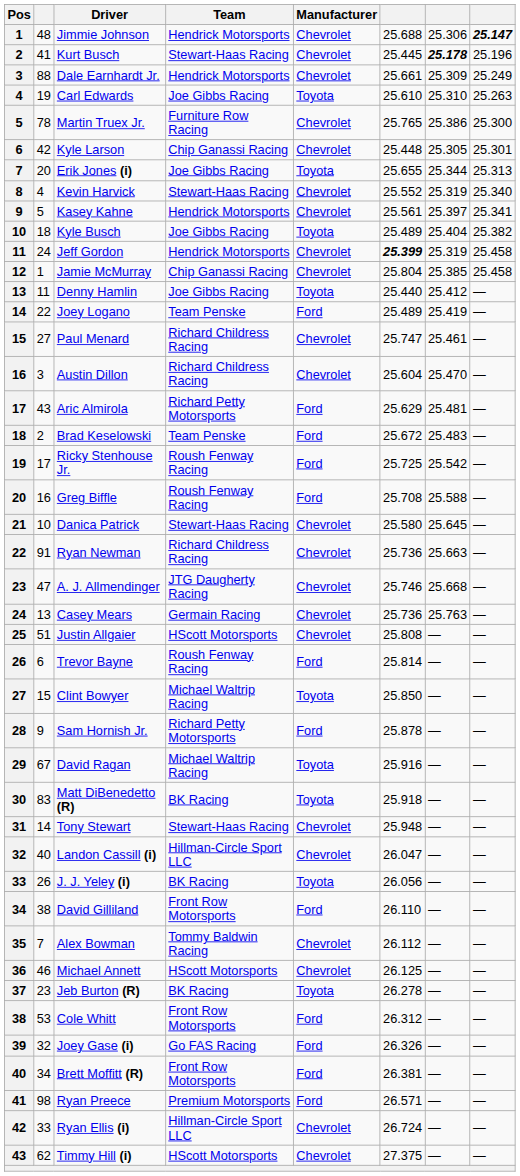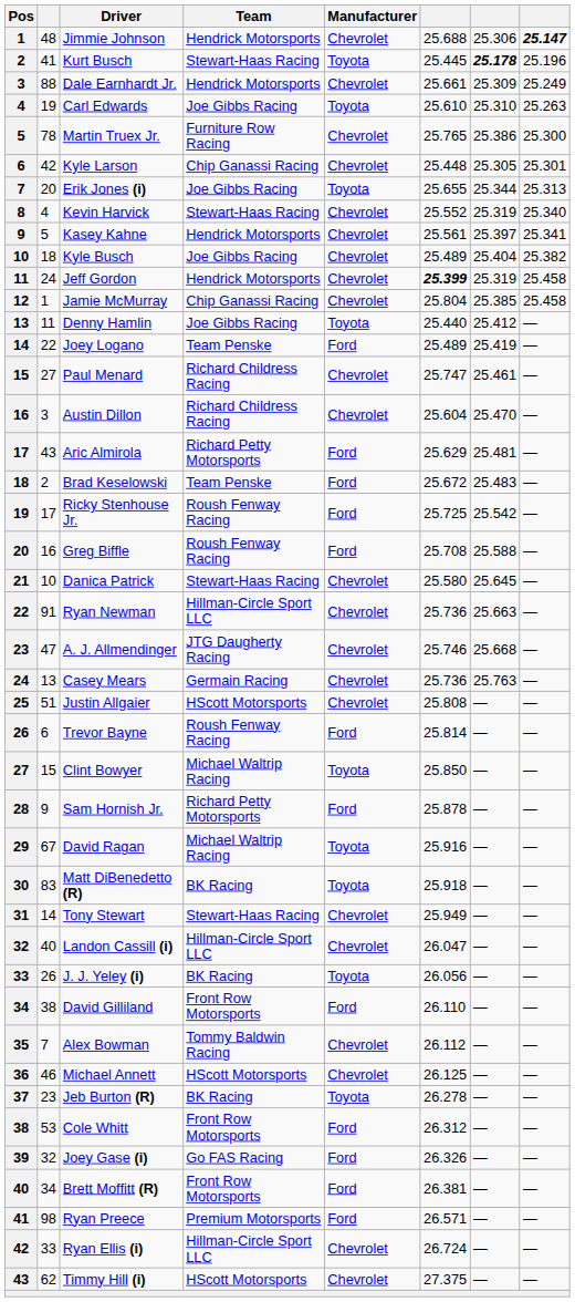 <table class="wikitable" style="font-size:95%">
 <tr>
 <th>Pos</th>
 <th></th>
 <th>Driver</th>
 <th>Team</th>
 <th>Manufacturer</th>
 <th></th>
 <th></th>
 <th></th>
 </tr>
 <tr>
 <th>1</th>
 <td>48</td>
 <td><a href='#'>Jimmie Johnson</a></td>
 <td><a href='#'>Hendrick Motorsports</a></td>
 <td><a href='#'>Chevrolet</a></td>
 <td>25.688</td>
 <td>25.306</td>
 <td><strong><em>25.147</em></strong></td>
 </tr>
 <tr>
 <th>2</th>
 <td>41</td>
 <td><a href='#'>Kurt Busch</a></td>
 <td><a href='#'>Stewart-Haas Racing</a></td>
-<td><a href='#'>Chevrolet</a></td>
+<td><a href='#'>Toyota</a></td>
 <td>25.445</td>
 <td><strong><em>25.178</em></strong></td>
 <td>25.196</td>
 </tr>
 <tr>
 <th>3</th>
 <td>88</td>
 <td><a href='#'>Dale Earnhardt Jr.</a></td>
 <td><a href='#'>Hendrick Motorsports</a></td>
 <td><a href='#'>Chevrolet</a></td>
 <td>25.661</td>
 <td>25.309</td>
 <td>25.249</td>
 </tr>
 <tr>
 <th>4</th>
 <td>19</td>
 <td><a href='#'>Carl Edwards</a></td>
 <td><a href='#'>Joe Gibbs Racing</a></td>
 <td><a href='#'>Toyota</a></td>
 <td>25.610</td>
 <td>25.310</td>
 <td>25.263</td>
 </tr>
 <tr>
 <th>5</th>
 <td>78</td>
 <td><a href='#'>Martin Truex Jr.</a></td>
 <td><a href='#'>Furniture Row Racing</a></td>
 <td><a href='#'>Chevrolet</a></td>
 <td>25.765</td>
 <td>25.386</td>
 <td>25.300</td>
 </tr>
 <tr>
 <th>6</th>
 <td>42</td>
 <td><a href='#'>Kyle Larson</a></td>
 <td><a href='#'>Chip Ganassi Racing</a></td>
 <td><a href='#'>Chevrolet</a></td>
 <td>25.448</td>
 <td>25.305</td>
 <td>25.301</td>
 </tr>
 <tr>
 <th>7</th>
 <td>20</td>
 <td><a href='#'>Erik Jones</a> <strong>(i)</strong></td>
 <td><a href='#'>Joe Gibbs Racing</a></td>
 <td><a href='#'>Toyota</a></td>
 <td>25.655</td>
 <td>25.344</td>
 <td>25.313</td>
 </tr>
 <tr>
 <th>8</th>
 <td>4</td>
 <td><a href='#'>Kevin Harvick</a></td>
 <td><a href='#'>Stewart-Haas Racing</a></td>
 <td><a href='#'>Chevrolet</a></td>
 <td>25.552</td>
 <td>25.319</td>
 <td>25.340</td>
 </tr>
 <tr>
 <th>9</th>
 <td>5</td>
 <td><a href='#'>Kasey Kahne</a></td>
 <td><a href='#'>Hendrick Motorsports</a></td>
 <td><a href='#'>Chevrolet</a></td>
 <td>25.561</td>
 <td>25.397</td>
 <td>25.341</td>
 </tr>
 <tr>
 <th>10</th>
 <td>18</td>
 <td><a href='#'>Kyle Busch</a></td>
 <td><a href='#'>Joe Gibbs Racing</a></td>
-<td><a href='#'>Toyota</a></td>
+<td><a href='#'>Chevrolet</a></td>
 <td>25.489</td>
 <td>25.404</td>
 <td>25.382</td>
 </tr>
 <tr>
 <th>11</th>
 <td>24</td>
 <td><a href='#'>Jeff Gordon</a></td>
 <td><a href='#'>Hendrick Motorsports</a></td>
 <td><a href='#'>Chevrolet</a></td>
 <td><strong><em>25.399</em></strong></td>
 <td>25.319</td>
 <td>25.458</td>
 </tr>
 <tr>
 <th>12</th>
 <td>1</td>
 <td><a href='#'>Jamie McMurray</a></td>
 <td><a href='#'>Chip Ganassi Racing</a></td>
 <td><a href='#'>Chevrolet</a></td>
 <td>25.804</td>
 <td>25.385</td>
 <td>25.458</td>
 </tr>
 <tr>
 <th>13</th>
 <td>11</td>
 <td><a href='#'>Denny Hamlin</a></td>
 <td><a href='#'>Joe Gibbs Racing</a></td>
 <td><a href='#'>Toyota</a></td>
 <td>25.440</td>
 <td>25.412</td>
 <td>—</td>
 </tr>
 <tr>
 <th>14</th>
 <td>22</td>
 <td><a href='#'>Joey Logano</a></td>
 <td><a href='#'>Team Penske</a></td>
 <td><a href='#'>Ford</a></td>
 <td>25.489</td>
 <td>25.419</td>
 <td>—</td>
 </tr>
 <tr>
 <th>15</th>
 <td>27</td>
 <td><a href='#'>Paul Menard</a></td>
 <td><a href='#'>Richard Childress Racing</a></td>
 <td><a href='#'>Chevrolet</a></td>
 <td>25.747</td>
 <td>25.461</td>
 <td>—</td>
 </tr>
 <tr>
 <th>16</th>
 <td>3</td>
 <td><a href='#'>Austin Dillon</a></td>
 <td><a href='#'>Richard Childress Racing</a></td>
 <td><a href='#'>Chevrolet</a></td>
 <td>25.604</td>
 <td>25.470</td>
 <td>—</td>
 </tr>
 <tr>
 <th>17</th>
 <td>43</td>
 <td><a href='#'>Aric Almirola</a></td>
 <td><a href='#'>Richard Petty Motorsports</a></td>
 <td><a href='#'>Ford</a></td>
 <td>25.629</td>
 <td>25.481</td>
 <td>—</td>
 </tr>
 <tr>
 <th>18</th>
 <td>2</td>
 <td><a href='#'>Brad Keselowski</a></td>
 <td><a href='#'>Team Penske</a></td>
 <td><a href='#'>Ford</a></td>
 <td>25.672</td>
 <td>25.483</td>
 <td>—</td>
 </tr>
 <tr>
 <th>19</th>
 <td>17</td>
 <td><a href='#'>Ricky Stenhouse Jr.</a></td>
 <td><a href='#'>Roush Fenway Racing</a></td>
 <td><a href='#'>Ford</a></td>
 <td>25.725</td>
 <td>25.542</td>
 <td>—</td>
 </tr>
 <tr>
 <th>20</th>
 <td>16</td>
 <td><a href='#'>Greg Biffle</a></td>
 <td><a href='#'>Roush Fenway Racing</a></td>
 <td><a href='#'>Ford</a></td>
 <td>25.708</td>
 <td>25.588</td>
 <td>—</td>
 </tr>
 <tr>
 <th>21</th>
 <td>10</td>
 <td><a href='#'>Danica Patrick</a></td>
 <td><a href='#'>Stewart-Haas Racing</a></td>
 <td><a href='#'>Chevrolet</a></td>
 <td>25.580</td>
 <td>25.645</td>
 <td>—</td>
 </tr>
 <tr>
 <th>22</th>
 <td>91</td>
 <td><a href='#'>Ryan Newman</a></td>
-<td><a href='#'>Richard Childress Racing</a></td>
+<td><a href='#'>Hillman-Circle Sport LLC</a></td>
 <td><a href='#'>Chevrolet</a></td>
 <td>25.736</td>
 <td>25.663</td>
 <td>—</td>
 </tr>
 <tr>
 <th>23</th>
 <td>47</td>
 <td><a href='#'>A. J. Allmendinger</a></td>
 <td><a href='#'>JTG Daugherty Racing</a></td>
 <td><a href='#'>Chevrolet</a></td>
 <td>25.746</td>
 <td>25.668</td>
 <td>—</td>
 </tr>
 <tr>
 <th>24</th>
 <td>13</td>
 <td><a href='#'>Casey Mears</a></td>
 <td><a href='#'>Germain Racing</a></td>
 <td><a href='#'>Chevrolet</a></td>
 <td>25.736</td>
 <td>25.763</td>
 <td>—</td>
 </tr>
 <tr>
 <th>25</th>
 <td>51</td>
 <td><a href='#'>Justin Allgaier</a></td>
 <td><a href='#'>HScott Motorsports</a></td>
 <td><a href='#'>Chevrolet</a></td>
 <td>25.808</td>
 <td>—</td>
 <td>—</td>
 </tr>
 <tr>
 <th>26</th>
 <td>6</td>
 <td><a href='#'>Trevor Bayne</a></td>
 <td><a href='#'>Roush Fenway Racing</a></td>
 <td><a href='#'>Ford</a></td>
 <td>25.814</td>
 <td>—</td>
 <td>—</td>
 </tr>
 <tr>
 <th>27</th>
 <td>15</td>
 <td><a href='#'>Clint Bowyer</a></td>
 <td><a href='#'>Michael Waltrip Racing</a></td>
 <td><a href='#'>Toyota</a></td>
 <td>25.850</td>
 <td>—</td>
 <td>—</td>
 </tr>
 <tr>
 <th>28</th>
 <td>9</td>
 <td><a href='#'>Sam Hornish Jr.</a></td>
 <td><a href='#'>Richard Petty Motorsports</a></td>
 <td><a href='#'>Ford</a></td>
 <td>25.878</td>
 <td>—</td>
 <td>—</td>
 </tr>
 <tr>
 <th>29</th>
 <td>67</td>
 <td><a href='#'>David Ragan</a></td>
 <td><a href='#'>Michael Waltrip Racing</a></td>
 <td><a href='#'>Toyota</a></td>
 <td>25.916</td>
 <td>—</td>
 <td>—</td>
 </tr>
 <tr>
 <th>30</th>
 <td>83</td>
 <td><a href='#'>Matt DiBenedetto</a> <strong>(R)</strong></td>
 <td><a href='#'>BK Racing</a></td>
 <td><a href='#'>Toyota</a></td>
 <td>25.918</td>
 <td>—</td>
 <td>—</td>
 </tr>
 <tr>
 <th>31</th>
 <td>14</td>
 <td><a href='#'>Tony Stewart</a></td>
 <td><a href='#'>Stewart-Haas Racing</a></td>
 <td><a href='#'>Chevrolet</a></td>
-<td>25.948</td>
+<td>25.949</td>
 <td>—</td>
 <td>—</td>
 </tr>
 <tr>
 <th>32</th>
 <td>40</td>
 <td><a href='#'>Landon Cassill</a> <strong>(i)</strong></td>
 <td><a href='#'>Hillman-Circle Sport LLC</a></td>
 <td><a href='#'>Chevrolet</a></td>
 <td>26.047</td>
 <td>—</td>
 <td>—</td>
 </tr>
 <tr>
 <th>33</th>
 <td>26</td>
 <td><a href='#'>J. J. Yeley</a> <strong>(i)</strong></td>
 <td><a href='#'>BK Racing</a></td>
 <td><a href='#'>Toyota</a></td>
 <td>26.056</td>
 <td>—</td>
 <td>—</td>
 </tr>
 <tr>
 <th>34</th>
 <td>38</td>
 <td><a href='#'>David Gilliland</a></td>
 <td><a href='#'>Front Row Motorsports</a></td>
 <td><a href='#'>Ford</a></td>
 <td>26.110</td>
 <td>—</td>
 <td>—</td>
 </tr>
 <tr>
 <th>35</th>
 <td>7</td>
 <td><a href='#'>Alex Bowman</a></td>
 <td><a href='#'>Tommy Baldwin Racing</a></td>
 <td><a href='#'>Chevrolet</a></td>
 <td>26.112</td>
 <td>—</td>
 <td>—</td>
 </tr>
 <tr>
 <th>36</th>
 <td>46</td>
 <td><a href='#'>Michael Annett</a></td>
 <td><a href='#'>HScott Motorsports</a></td>
 <td><a href='#'>Chevrolet</a></td>
 <td>26.125</td>
 <td>—</td>
 <td>—</td>
 </tr>
 <tr>
 <th>37</th>
 <td>23</td>
 <td><a href='#'>Jeb Burton</a> <strong>(R)</strong></td>
 <td><a href='#'>BK Racing</a></td>
 <td><a href='#'>Toyota</a></td>
 <td>26.278</td>
 <td>—</td>
 <td>—</td>
 </tr>
 <tr>
 <th>38</th>
 <td>53</td>
 <td><a href='#'>Cole Whitt</a></td>
 <td><a href='#'>Front Row Motorsports</a></td>
 <td><a href='#'>Ford</a></td>
 <td>26.312</td>
 <td>—</td>
 <td>—</td>
 </tr>
 <tr>
 <th>39</th>
 <td>32</td>
 <td><a href='#'>Joey Gase</a> <strong>(i)</strong></td>
 <td><a href='#'>Go FAS Racing</a></td>
 <td><a href='#'>Ford</a></td>
 <td>26.326</td>
 <td>—</td>
 <td>—</td>
 </tr>
 <tr>
 <th>40</th>
 <td>34</td>
 <td><a href='#'>Brett Moffitt</a> <strong>(R)</strong></td>
 <td><a href='#'>Front Row Motorsports</a></td>
 <td><a href='#'>Ford</a></td>
 <td>26.381</td>
 <td>—</td>
 <td>—</td>
 </tr>
 <tr>
 <th>41</th>
 <td>98</td>
 <td><a href='#'>Ryan Preece</a></td>
 <td><a href='#'>Premium Motorsports</a></td>
 <td><a href='#'>Ford</a></td>
 <td>26.571</td>
 <td>—</td>
 <td>—</td>
 </tr>
 <tr>
 <th>42</th>
 <td>33</td>
 <td><a href='#'>Ryan Ellis</a> <strong>(i)</strong></td>
 <td><a href='#'>Hillman-Circle Sport LLC</a></td>
 <td><a href='#'>Chevrolet</a></td>
 <td>26.724</td>
 <td>—</td>
 <td>—</td>
 </tr>
 <tr>
 <th>43</th>
 <td>62</td>
 <td><a href='#'>Timmy Hill</a> <strong>(i)</strong></td>
 <td><a href='#'>HScott Motorsports</a></td>
 <td><a href='#'>Chevrolet</a></td>
 <td>27.375</td>
 <td>—</td>
 <td>—</td>
 </tr>
 <tr>
 <th colspan="8"></th>
 </tr>
 </table>
